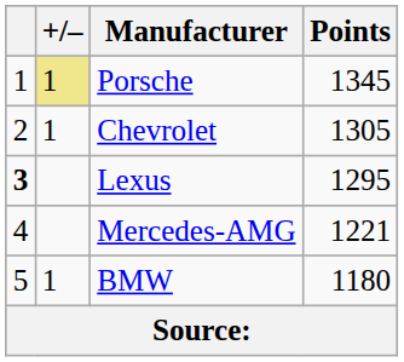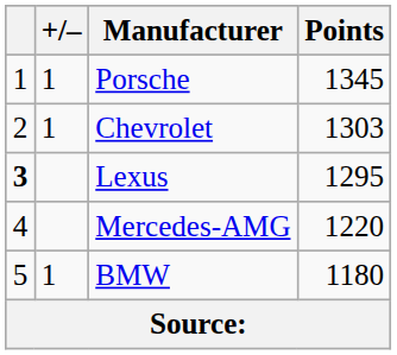 <table class="wikitable" style="font-size: 95%;">
 <tr>
 <th scope="col"></th>
 <th scope="col">+/–</th>
 <th scope="col">Manufacturer</th>
 <th scope="col">Points</th>
 </tr>
 <tr>
 <td align=center>1</td>
-<td align="left" style="background: khaki;"> 1</td>
+<td align="left"> 1</td>
 <td> <a href='#'>Porsche</a></td>
 <td align=right>1345</td>
 </tr>
 <tr>
 <td align=center>2</td>
 <td align="left"> 1</td>
 <td> <a href='#'>Chevrolet</a></td>
-<td align=right>1305</td>
+<td align=right>1303</td>
 </tr>
 <tr>
 <td align=center><strong>3</strong></td>
 <td align="left"></td>
 <td> <a href='#'>Lexus</a></td>
 <td align=right>1295</td>
 </tr>
 <tr>
 <td align=center>4</td>
 <td align="left"></td>
 <td> <a href='#'>Mercedes-AMG</a></td>
-<td align=right>1221</td>
+<td align=right>1220</td>
 </tr>
 <tr>
 <td align=center>5</td>
 <td align="left"> 1</td>
 <td> <a href='#'>BMW</a></td>
 <td align=right>1180</td>
 </tr>
 <tr>
 <th colspan=5>Source:</th>
 </tr>
 </table>
